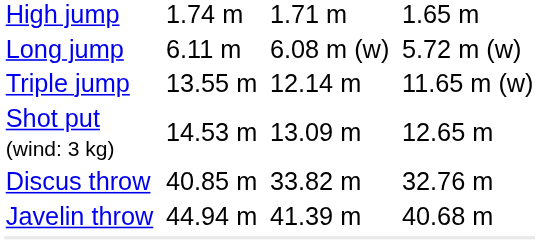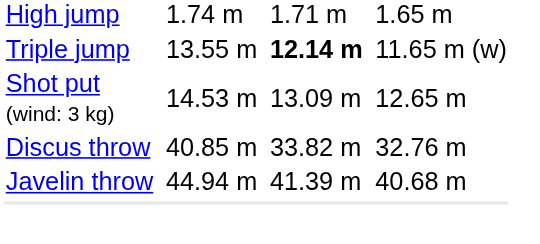 <table>
 <tr>
 <td><a href='#'>High jump</a></td>
 <td></td>
 <td>1.74 m</td>
 <td></td>
 <td>1.71 m</td>
 <td></td>
 <td>1.65 m</td>
 </tr>
 <tr>
-<td><a href='#'>Long jump</a></td>
-<td></td>
-<td>6.11 m </td>
-<td></td>
-<td>6.08 m (w)</td>
-<td></td>
-<td>5.72 m (w)</td>
-</tr>
-<tr>
 <td><a href='#'>Triple jump</a></td>
 <td></td>
 <td>13.55 m</td>
 <td></td>
-<td>12.14 m</td>
+<td><strong>12.14 m</strong></td>
 <td></td>
 <td>11.65 m (w)</td>
 </tr>
 <tr>
 <td><a href='#'>Shot put</a><br><small>(wind: 3 kg)</small></td>
 <td></td>
 <td>14.53 m</td>
 <td></td>
 <td>13.09 m</td>
 <td></td>
 <td>12.65 m</td>
 </tr>
 <tr>
 <td><a href='#'>Discus throw</a></td>
 <td></td>
 <td>40.85 m</td>
 <td></td>
 <td>33.82 m</td>
 <td></td>
 <td>32.76 m</td>
 </tr>
 <tr>
 <td><a href='#'>Javelin throw</a></td>
 <td></td>
 <td>44.94 m</td>
 <td></td>
 <td>41.39 m</td>
 <td></td>
 <td>40.68 m</td>
 </tr>
 <tr style="background:#e8e8e8;">
 <td colspan=7></td>
 </tr>
 </table>
